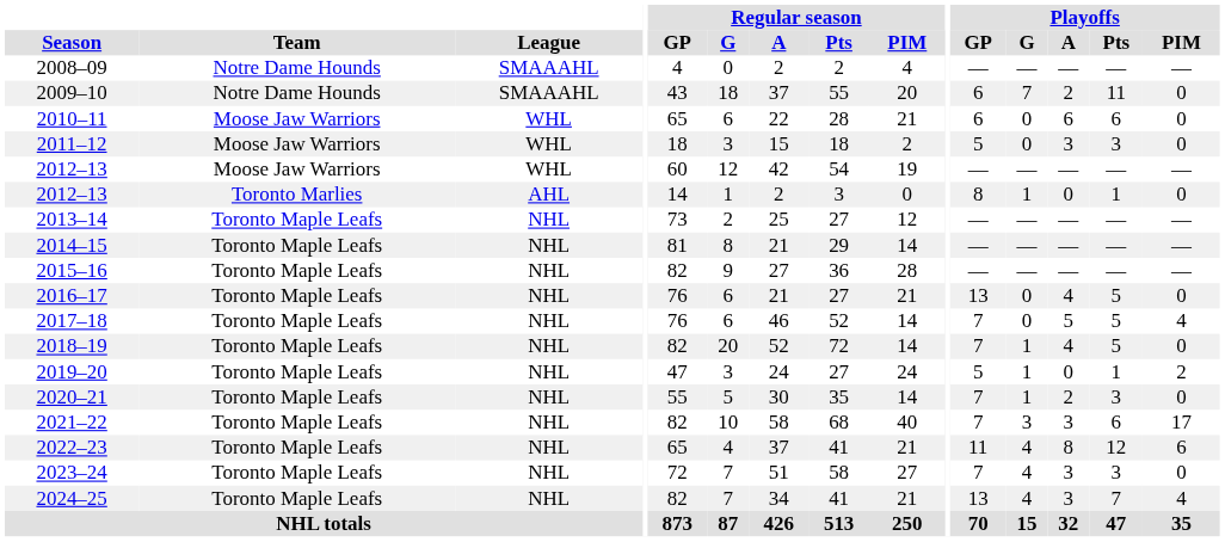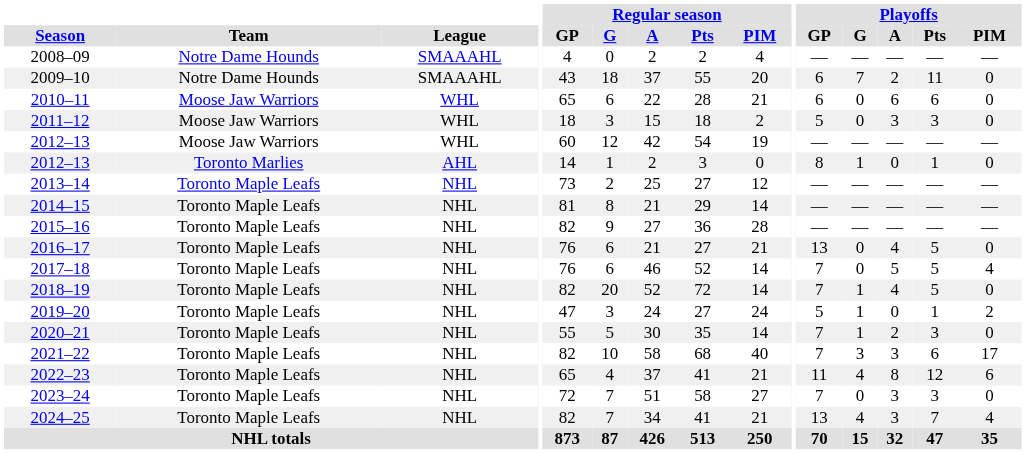 <table border="0" cellpadding="1" cellspacing="0" style="text-align:center; width:60em">
 <tr bgcolor="#e0e0e0">
 <th colspan="3"  bgcolor="#ffffff"></th>
 <th rowspan="101" bgcolor="#ffffff"></th>
 <th colspan="5"><a href='#'>Regular season</a></th>
 <th rowspan="101" bgcolor="#ffffff"></th>
 <th colspan="5"><a href='#'>Playoffs</a></th>
 </tr>
 <tr bgcolor="#e0e0e0">
 <th><a href='#'>Season</a></th>
 <th>Team</th>
 <th>League</th>
 <th>GP</th>
 <th><a href='#'>G</a></th>
 <th><a href='#'>A</a></th>
 <th><a href='#'>Pts</a></th>
 <th><a href='#'>PIM</a></th>
 <th>GP</th>
 <th>G</th>
 <th>A</th>
 <th>Pts</th>
 <th>PIM</th>
 </tr>
 <tr>
 <td>2008–09</td>
 <td><a href='#'>Notre Dame Hounds</a></td>
 <td><a href='#'>SMAAAHL</a></td>
 <td>4</td>
 <td>0</td>
 <td>2</td>
 <td>2</td>
 <td>4</td>
 <td>—</td>
 <td>—</td>
 <td>—</td>
 <td>—</td>
 <td>—</td>
 </tr>
 <tr bgcolor="#f0f0f0">
 <td>2009–10</td>
 <td>Notre Dame Hounds</td>
 <td>SMAAAHL</td>
 <td>43</td>
 <td>18</td>
 <td>37</td>
 <td>55</td>
 <td>20</td>
 <td>6</td>
 <td>7</td>
 <td>2</td>
 <td>11</td>
 <td>0</td>
 </tr>
 <tr>
 <td><a href='#'>2010–11</a></td>
 <td><a href='#'>Moose Jaw Warriors</a></td>
 <td><a href='#'>WHL</a></td>
 <td>65</td>
 <td>6</td>
 <td>22</td>
 <td>28</td>
 <td>21</td>
 <td>6</td>
 <td>0</td>
 <td>6</td>
 <td>6</td>
 <td>0</td>
 </tr>
 <tr bgcolor="#f0f0f0">
 <td><a href='#'>2011–12</a></td>
 <td>Moose Jaw Warriors</td>
 <td>WHL</td>
 <td>18</td>
 <td>3</td>
 <td>15</td>
 <td>18</td>
 <td>2</td>
 <td>5</td>
 <td>0</td>
 <td>3</td>
 <td>3</td>
 <td>0</td>
 </tr>
 <tr>
 <td><a href='#'>2012–13</a></td>
 <td>Moose Jaw Warriors</td>
 <td>WHL</td>
 <td>60</td>
 <td>12</td>
 <td>42</td>
 <td>54</td>
 <td>19</td>
 <td>—</td>
 <td>—</td>
 <td>—</td>
 <td>—</td>
 <td>—</td>
 </tr>
 <tr bgcolor="#f0f0f0">
 <td><a href='#'>2012–13</a></td>
 <td><a href='#'>Toronto Marlies</a></td>
 <td><a href='#'>AHL</a></td>
 <td>14</td>
 <td>1</td>
 <td>2</td>
 <td>3</td>
 <td>0</td>
 <td>8</td>
 <td>1</td>
 <td>0</td>
 <td>1</td>
 <td>0</td>
 </tr>
 <tr>
 <td><a href='#'>2013–14</a></td>
 <td><a href='#'>Toronto Maple Leafs</a></td>
 <td><a href='#'>NHL</a></td>
 <td>73</td>
 <td>2</td>
 <td>25</td>
 <td>27</td>
 <td>12</td>
 <td>—</td>
 <td>—</td>
 <td>—</td>
 <td>—</td>
 <td>—</td>
 </tr>
 <tr bgcolor="#f0f0f0">
 <td><a href='#'>2014–15</a></td>
 <td>Toronto Maple Leafs</td>
 <td>NHL</td>
 <td>81</td>
 <td>8</td>
 <td>21</td>
 <td>29</td>
 <td>14</td>
 <td>—</td>
 <td>—</td>
 <td>—</td>
 <td>—</td>
 <td>—</td>
 </tr>
 <tr>
 <td><a href='#'>2015–16</a></td>
 <td>Toronto Maple Leafs</td>
 <td>NHL</td>
 <td>82</td>
 <td>9</td>
 <td>27</td>
 <td>36</td>
 <td>28</td>
 <td>—</td>
 <td>—</td>
 <td>—</td>
 <td>—</td>
 <td>—</td>
 </tr>
 <tr bgcolor="#f0f0f0">
 <td><a href='#'>2016–17</a></td>
 <td>Toronto Maple Leafs</td>
 <td>NHL</td>
 <td>76</td>
 <td>6</td>
 <td>21</td>
 <td>27</td>
 <td>21</td>
 <td>13</td>
 <td>0</td>
 <td>4</td>
 <td>5</td>
 <td>0</td>
 </tr>
 <tr>
 <td><a href='#'>2017–18</a></td>
 <td>Toronto Maple Leafs</td>
 <td>NHL</td>
 <td>76</td>
 <td>6</td>
 <td>46</td>
 <td>52</td>
 <td>14</td>
 <td>7</td>
 <td>0</td>
 <td>5</td>
 <td>5</td>
 <td>4</td>
 </tr>
 <tr bgcolor="#f0f0f0">
 <td><a href='#'>2018–19</a></td>
 <td>Toronto Maple Leafs</td>
 <td>NHL</td>
 <td>82</td>
 <td>20</td>
 <td>52</td>
 <td>72</td>
 <td>14</td>
 <td>7</td>
 <td>1</td>
 <td>4</td>
 <td>5</td>
 <td>0</td>
 </tr>
 <tr>
 <td><a href='#'>2019–20</a></td>
 <td>Toronto Maple Leafs</td>
 <td>NHL</td>
 <td>47</td>
 <td>3</td>
 <td>24</td>
 <td>27</td>
 <td>24</td>
 <td>5</td>
 <td>1</td>
 <td>0</td>
 <td>1</td>
 <td>2</td>
 </tr>
 <tr>
 </tr>
 <tr bgcolor="#f0f0f0">
 <td><a href='#'>2020–21</a></td>
 <td>Toronto Maple Leafs</td>
 <td>NHL</td>
 <td>55</td>
 <td>5</td>
 <td>30</td>
 <td>35</td>
 <td>14</td>
 <td>7</td>
 <td>1</td>
 <td>2</td>
 <td>3</td>
 <td>0</td>
 </tr>
 <tr>
 <td><a href='#'>2021–22</a></td>
 <td>Toronto Maple Leafs</td>
 <td>NHL</td>
 <td>82</td>
 <td>10</td>
 <td>58</td>
 <td>68</td>
 <td>40</td>
 <td>7</td>
 <td>3</td>
 <td>3</td>
 <td>6</td>
 <td>17</td>
 </tr>
 <tr bgcolor="#f0f0f0">
 <td><a href='#'>2022–23</a></td>
 <td>Toronto Maple Leafs</td>
 <td>NHL</td>
 <td>65</td>
 <td>4</td>
 <td>37</td>
 <td>41</td>
 <td>21</td>
 <td>11</td>
 <td>4</td>
 <td>8</td>
 <td>12</td>
 <td>6</td>
 </tr>
 <tr>
 <td><a href='#'>2023–24</a></td>
 <td>Toronto Maple Leafs</td>
 <td>NHL</td>
 <td>72</td>
 <td>7</td>
 <td>51</td>
 <td>58</td>
 <td>27</td>
 <td>7</td>
-<td>4</td>
+<td>0</td>
 <td>3</td>
 <td>3</td>
 <td>0</td>
 </tr>
 <tr bgcolor="#f0f0f0">
 <td><a href='#'>2024–25</a></td>
 <td>Toronto Maple Leafs</td>
 <td>NHL</td>
 <td>82</td>
 <td>7</td>
 <td>34</td>
 <td>41</td>
 <td>21</td>
 <td>13</td>
 <td>4</td>
 <td>3</td>
 <td>7</td>
 <td>4</td>
 </tr>
 <tr style="background:#e0e0e0;">
 <th colspan="3">NHL totals</th>
 <th>873</th>
 <th>87</th>
 <th>426</th>
 <th>513</th>
 <th>250</th>
 <th>70</th>
 <th>15</th>
 <th>32</th>
 <th>47</th>
 <th>35</th>
 </tr>
 </table>
